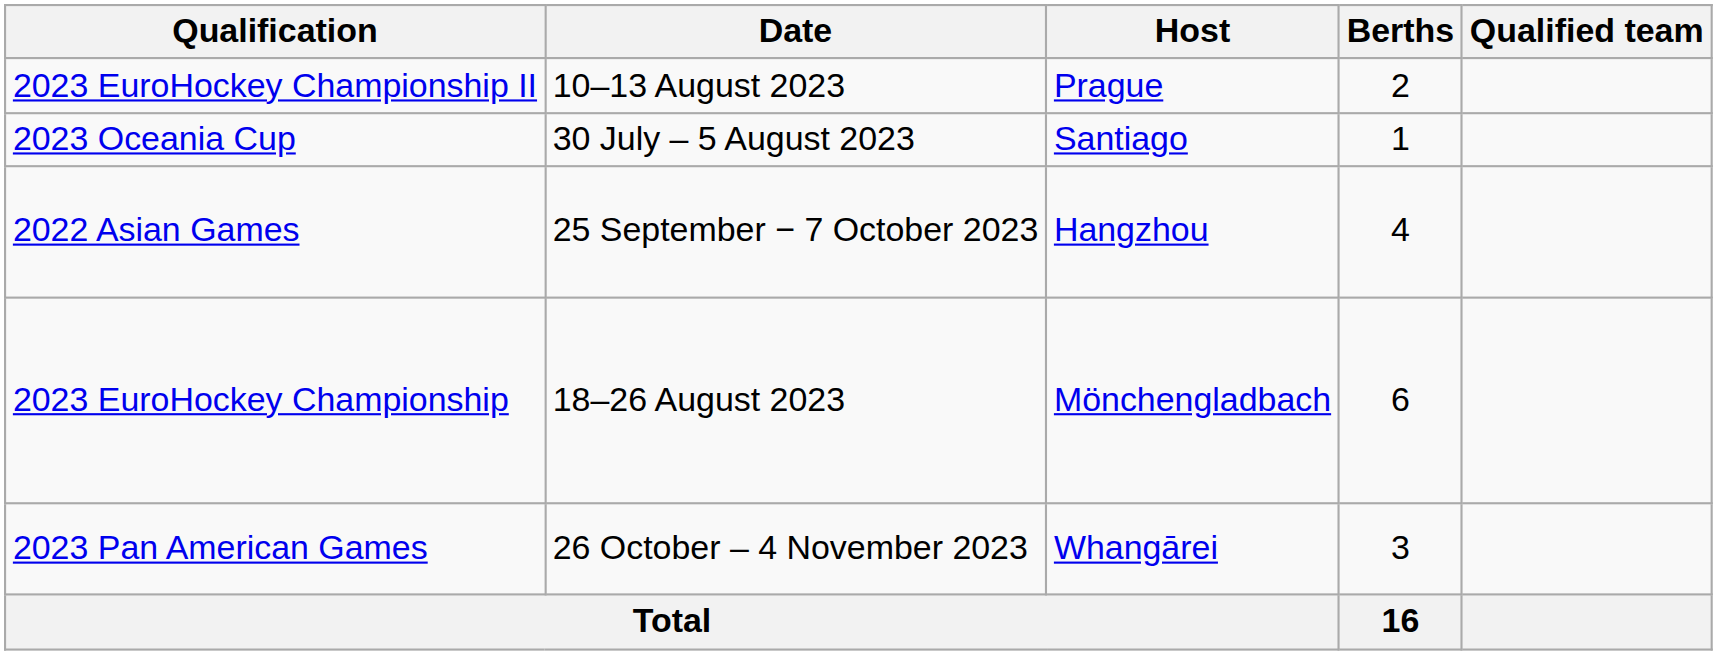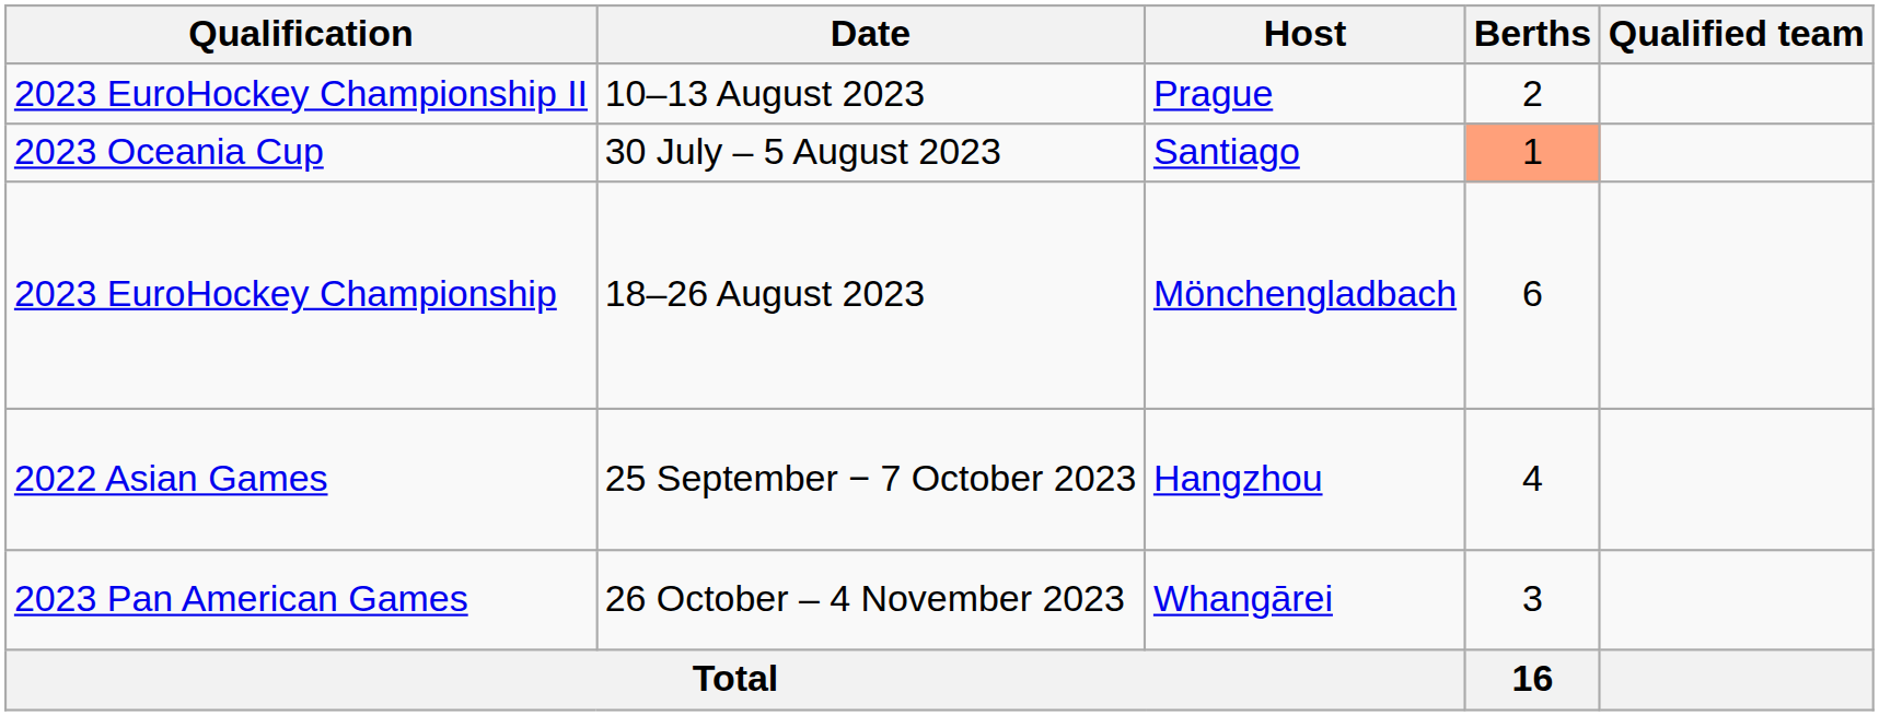 <table class="wikitable">
 <tr>
 <th>Qualification</th>
 <th>Date</th>
 <th>Host</th>
 <th>Berths</th>
 <th>Qualified team</th>
 </tr>
 <tr>
 <td><a href='#'>2023 EuroHockey Championship II</a></td>
 <td>10–13 August 2023</td>
 <td> <a href='#'>Prague</a></td>
 <td align=center>2</td>
 <td><br></td>
 </tr>
 <tr>
 <td><a href='#'>2023 Oceania Cup</a></td>
 <td>30 July – 5 August 2023</td>
 <td> <a href='#'>Santiago</a></td>
-<td align=center>1</td>
+<td align=center style="background: lightsalmon;">1</td>
 <td></td>
+</tr>
+<tr>
+<td><a href='#'>2023 EuroHockey Championship</a></td>
+<td>18–26 August 2023</td>
+<td> <a href='#'>Mönchengladbach</a></td>
+<td align=center>6</td>
+<td><br><br><br><br><br></td>
 </tr>
 <tr>
 <td><a href='#'>2022 Asian Games</a></td>
 <td>25 September − 7 October 2023</td>
 <td> <a href='#'>Hangzhou</a></td>
 <td align=center>4</td>
 <td><br><br><br></td>
-</tr>
-<tr>
-<td><a href='#'>2023 EuroHockey Championship</a></td>
-<td>18–26 August 2023</td>
-<td> <a href='#'>Mönchengladbach</a></td>
-<td align=center>6</td>
-<td><br><br><br><br><br></td>
 </tr>
 <tr>
 <td><a href='#'>2023 Pan American Games</a></td>
 <td>26 October – 4 November 2023</td>
 <td> <a href='#'>Whangārei</a></td>
 <td align=center>3</td>
 <td><br><br></td>
 </tr>
 <tr>
 <th colspan=3>Total</th>
 <th>16</th>
 <th></th>
 </tr>
 </table>
